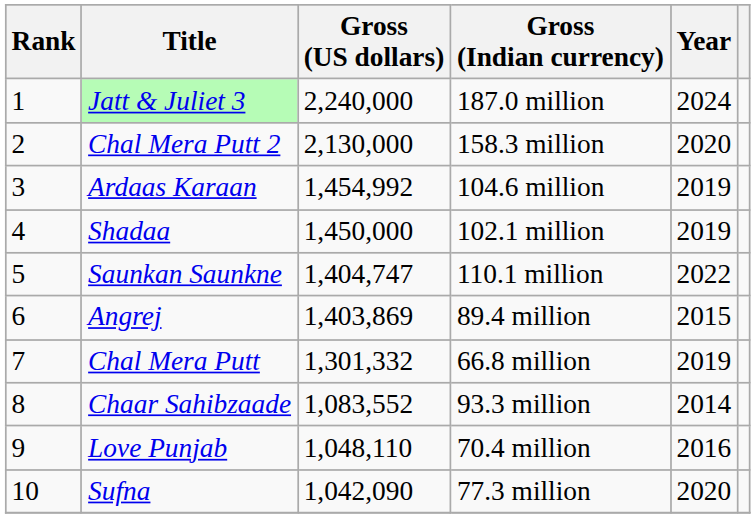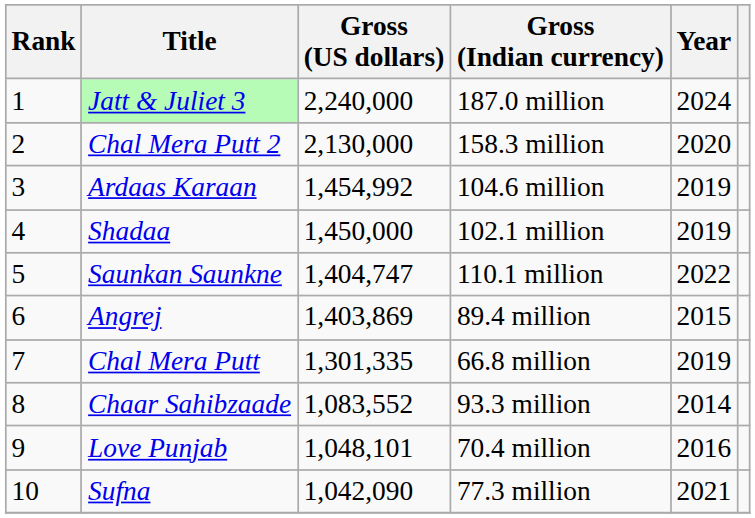 <table class="wikitable sortable" style="margin:auto; margin:auto;">
 <tr>
 <th>Rank</th>
 <th>Title</th>
 <th>Gross <br> (US dollars)</th>
 <th>Gross <br> (Indian currency)</th>
 <th>Year</th>
 <th class="unsortable"></th>
 </tr>
 <tr>
 <td>1</td>
 <td style="background:#b6fcb6;"><em><a href='#'>Jatt & Juliet 3</a></em> </td>
 <td>2,240,000</td>
 <td>187.0 million</td>
 <td>2024</td>
 <td></td>
 </tr>
 <tr>
 <td>2</td>
 <td><em><a href='#'>Chal Mera Putt 2</a></em></td>
 <td>2,130,000</td>
 <td>158.3 million</td>
 <td>2020</td>
 <td></td>
 </tr>
 <tr>
 <td>3</td>
 <td><em><a href='#'>Ardaas Karaan</a></em></td>
 <td>1,454,992</td>
 <td>104.6 million</td>
 <td>2019</td>
 <td></td>
 </tr>
 <tr>
 <td>4</td>
 <td><em><a href='#'>Shadaa</a></em></td>
 <td>1,450,000</td>
 <td>102.1 million</td>
 <td>2019</td>
 <td></td>
 </tr>
 <tr>
 <td>5</td>
 <td><em><a href='#'>Saunkan Saunkne</a></em></td>
 <td>1,404,747</td>
 <td>110.1 million</td>
 <td>2022</td>
 <td></td>
 </tr>
 <tr>
 <td>6</td>
 <td><em><a href='#'>Angrej</a></em></td>
 <td>1,403,869</td>
 <td>89.4 million</td>
 <td>2015</td>
 <td></td>
 </tr>
 <tr>
 <td>7</td>
 <td><em><a href='#'>Chal Mera Putt</a></em></td>
-<td>1,301,332</td>
+<td>1,301,335</td>
 <td>66.8 million</td>
 <td>2019</td>
 <td></td>
 </tr>
 <tr>
 <td>8</td>
 <td><em><a href='#'>Chaar Sahibzaade</a></em></td>
 <td>1,083,552</td>
 <td>93.3 million</td>
 <td>2014</td>
 <td></td>
 </tr>
 <tr>
 <td>9</td>
 <td><em><a href='#'>Love Punjab</a></em></td>
-<td>1,048,110</td>
+<td>1,048,101</td>
 <td>70.4 million</td>
 <td>2016</td>
 <td></td>
 </tr>
 <tr>
 <td>10</td>
 <td><em><a href='#'>Sufna</a></em></td>
 <td>1,042,090</td>
 <td>77.3 million</td>
-<td>2020</td>
+<td>2021</td>
 <td></td>
 </tr>
 <tr>
 </tr>
 </table>
